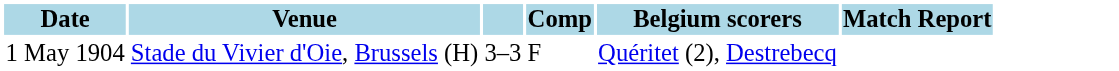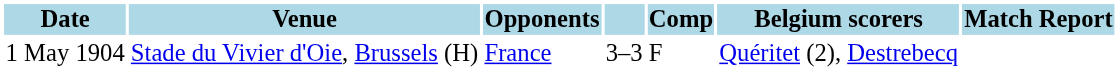 <table>
 <tr>
 <th style="background: lightblue;">Date</th>
 <th style="background: lightblue;">Venue</th>
+<th style="background: lightblue;">Opponents</th>
 <th style="background: lightblue;" align=center></th>
 <th style="background: lightblue;" align=center>Comp</th>
 <th style="background: lightblue;">Belgium scorers</th>
 <th style="background: lightblue;">Match Report</th>
 </tr>
 <tr>
 <td>1 May 1904</td>
 <td><a href='#'>Stade du Vivier d'Oie</a>, <a href='#'>Brussels</a> (H)</td>
+<td><a href='#'>France</a></td>
 <td>3–3</td>
 <td>F</td>
 <td><a href='#'>Quéritet</a> (2), <a href='#'>Destrebecq</a></td>
 <td></td>
 </tr>
 </table>
